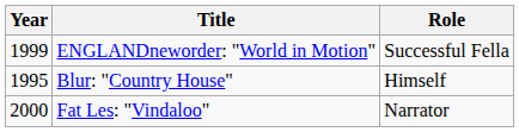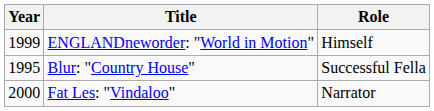 <table class="wikitable sortable">
 <tr>
 <th>Year</th>
 <th>Title</th>
 <th>Role</th>
 </tr>
 <tr>
 <td>1999</td>
 <td><a href='#'>ENGLANDneworder</a>: "<a href='#'>World in Motion</a>"</td>
-<td>Successful Fella</td>
+<td>Himself</td>
 </tr>
 <tr>
 <td>1995</td>
 <td><a href='#'>Blur</a>: "<a href='#'>Country House</a>"</td>
-<td>Himself</td>
+<td>Successful Fella</td>
 </tr>
 <tr>
 <td>2000</td>
 <td><a href='#'>Fat Les</a>: "<a href='#'>Vindaloo</a>"</td>
 <td>Narrator</td>
 </tr>
 </table>
